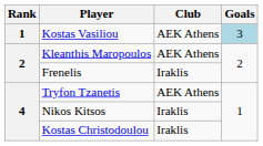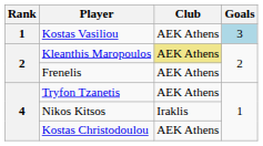 <table class="wikitable" style="text-align:center">
 <tr>
 <th>Rank</th>
 <th>Player</th>
 <th>Club</th>
 <th>Goals</th>
 </tr>
 <tr>
 <th>1</th>
 <td align="left"> <a href='#'>Kostas Vasiliou</a></td>
 <td align="left">AEK Athens</td>
 <td style="background: lightblue;">3</td>
 </tr>
 <tr>
 <th rowspan=2>2</th>
 <td align="left"> <a href='#'>Kleanthis Maropoulos</a></td>
-<td align="left">AEK Athens</td>
+<td align="left" style="background: khaki;">AEK Athens</td>
 <td rowspan=2>2</td>
 </tr>
 <tr>
 <td align="left"> Frenelis</td>
-<td align="left">Iraklis</td>
+<td align="left">AEK Athens</td>
 </tr>
 <tr>
 <th rowspan=3>4</th>
 <td align="left"> <a href='#'>Tryfon Tzanetis</a></td>
 <td align="left">AEK Athens</td>
 <td rowspan=3>1</td>
 </tr>
 <tr>
 <td align="left"> Nikos Kitsos</td>
 <td align="left">Iraklis</td>
 </tr>
 <tr>
 <td align="left"> <a href='#'>Kostas Christodoulou</a></td>
-<td align="left">Iraklis</td>
+<td align="left">AEK Athens</td>
 </tr>
 </table>
